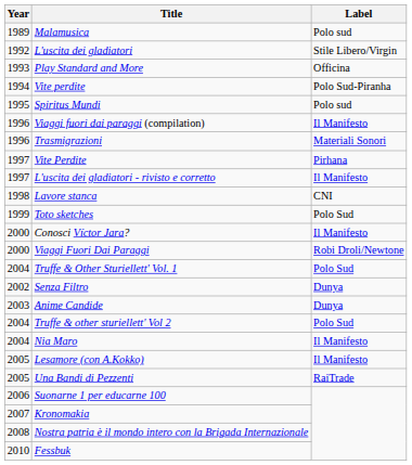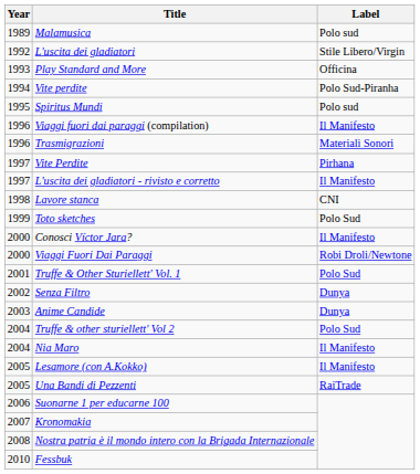 <table class="wikitable" style="font-size: 95%;">
 <tr>
 <th>Year</th>
 <th>Title</th>
 <th>Label</th>
 </tr>
 <tr>
 <td>1989</td>
 <td><em><a href='#'>Malamusica</a> </em></td>
 <td>Polo sud</td>
 </tr>
 <tr>
 <td>1992</td>
 <td><em><a href='#'>L'uscita dei gladiatori</a> </em></td>
 <td>Stile Libero/Virgin</td>
 </tr>
 <tr>
 <td>1993</td>
 <td><em><a href='#'>Play Standard and More</a> </em></td>
 <td>Officina</td>
 </tr>
 <tr>
 <td>1994</td>
 <td><em><a href='#'>Vite perdite</a> </em></td>
 <td>Polo Sud-Piranha</td>
 </tr>
 <tr>
 <td>1995</td>
 <td><em><a href='#'>Spiritus Mundi</a></em></td>
 <td>Polo sud</td>
 </tr>
 <tr>
 <td>1996</td>
 <td><em><a href='#'>Viaggi fuori dai paraggi</a></em> (compilation)</td>
 <td><a href='#'>Il Manifesto</a></td>
 </tr>
 <tr>
 <td>1996</td>
 <td><em><a href='#'>Trasmigrazioni</a></em></td>
 <td><a href='#'>Materiali Sonori</a></td>
 </tr>
 <tr>
 <td>1997</td>
 <td><em><a href='#'>Vite Perdite</a></em></td>
 <td><a href='#'>Pirhana</a></td>
 </tr>
 <tr>
 <td>1997</td>
 <td><em><a href='#'>L'uscita dei gladiatori - rivisto e corretto</a> </em></td>
 <td><a href='#'>Il Manifesto</a></td>
 </tr>
 <tr>
 <td>1998</td>
 <td><em><a href='#'>Lavore stanca</a> </em></td>
 <td>CNI</td>
 </tr>
 <tr>
 <td>1999</td>
 <td><em><a href='#'>Toto sketches</a> </em></td>
 <td>Polo Sud</td>
 </tr>
 <tr>
 <td>2000</td>
 <td><em>Conosci <a href='#'>Víctor Jara</a>?</em></td>
 <td><a href='#'>Il Manifesto</a></td>
 </tr>
 <tr>
 <td>2000</td>
 <td><em><a href='#'>Viaggi Fuori Dai Paraggi</a></em></td>
 <td><a href='#'>Robi Droli/Newtone</a></td>
 </tr>
 <tr>
-<td>2004</td>
+<td>2001</td>
 <td><em><a href='#'>Truffe & Other Sturiellett' Vol. 1</a></em></td>
 <td><a href='#'>Polo Sud</a></td>
 </tr>
 <tr>
 <td>2002</td>
 <td><em><a href='#'>Senza Filtro</a></em></td>
 <td><a href='#'>Dunya</a></td>
 </tr>
 <tr>
 <td>2003</td>
 <td><em><a href='#'>Anime Candide</a></em></td>
 <td><a href='#'>Dunya</a></td>
 </tr>
 <tr>
 <td>2004</td>
 <td><em><a href='#'>Truffe & other sturiellett' Vol 2</a></em></td>
 <td><a href='#'>Polo Sud</a></td>
 </tr>
 <tr>
 <td>2004</td>
 <td><em><a href='#'>Nia Maro</a></em></td>
 <td><a href='#'>Il Manifesto</a></td>
 </tr>
 <tr>
 <td>2005</td>
 <td><em><a href='#'>Lesamore (con A.Kokko)</a></em></td>
 <td><a href='#'>Il Manifesto</a></td>
 </tr>
 <tr>
 <td>2005</td>
 <td><em><a href='#'>Una Bandi di Pezzenti</a></em></td>
 <td><a href='#'>RaiTrade</a></td>
 </tr>
 <tr>
 <td>2006</td>
 <td><em><a href='#'>Suonarne 1 per educarne 100</a></em></td>
 </tr>
 <tr>
 <td>2007</td>
 <td><em><a href='#'>Kronomakia</a></em></td>
 </tr>
 <tr>
 <td>2008</td>
 <td><em><a href='#'>Nostra patria è il mondo intero con la Brigada Internazionale</a></em></td>
 </tr>
 <tr>
 <td>2010</td>
 <td><em><a href='#'>Fessbuk</a></em></td>
 </tr>
 </table>
